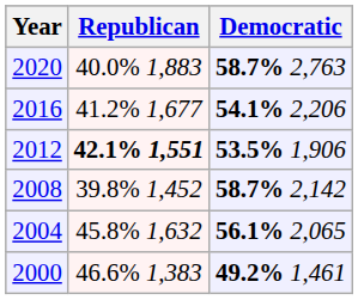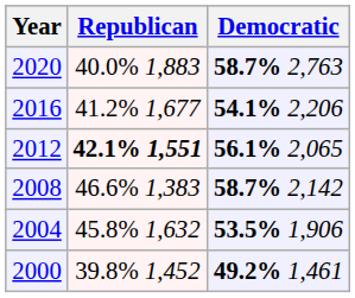 <table class="wikitable"  style="float:right; font-size:90%;">
 <tr style="background:lightgrey;">
 <th>Year</th>
 <th><a href='#'>Republican</a></th>
 <th><a href='#'>Democratic</a></th>
 </tr>
 <tr>
 <td style="text-align:center; background:#f0f0ff;"><a href='#'>2020</a></td>
 <td style="text-align:center; background:#fff3f3;">40.0% <em>1,883</em></td>
 <td style="text-align:center; background:#f0f0ff;"><strong>58.7%</strong> <em>2,763</em></td>
 </tr>
 <tr>
 <td style="text-align:center; background:#f0f0ff;"><a href='#'>2016</a></td>
 <td style="text-align:center; background:#fff3f3;">41.2% <em>1,677</em></td>
 <td style="text-align:center; background:#f0f0ff;"><strong>54.1%</strong> <em>2,206</em></td>
 </tr>
 <tr>
 <td style="text-align:center; background:#f0f0ff;"><a href='#'>2012</a></td>
 <td style="text-align:center; background:#fff3f3;"><strong>42.1% <em>1,551</em></strong></td>
-<td style="text-align:center; background:#f0f0ff;"><strong>53.5%</strong> <em>1,906</em></td>
+<td style="text-align:center; background:#f0f0ff;"><strong>56.1%</strong> <em>2,065</em></td>
 </tr>
 <tr>
 <td style="text-align:center; background:#f0f0ff;"><a href='#'>2008</a></td>
-<td style="text-align:center; background:#fff3f3;">39.8% <em>1,452</em></td>
+<td style="text-align:center; background:#fff3f3;">46.6% <em>1,383</em></td>
 <td style="text-align:center; background:#f0f0ff;"><strong>58.7%</strong> <em>2,142</em></td>
 </tr>
 <tr>
 <td style="text-align:center; background:#f0f0ff;"><a href='#'>2004</a></td>
 <td style="text-align:center; background:#fff3f3;">45.8% <em>1,632</em></td>
-<td style="text-align:center; background:#f0f0ff;"><strong>56.1%</strong> <em>2,065</em></td>
+<td style="text-align:center; background:#f0f0ff;"><strong>53.5%</strong> <em>1,906</em></td>
 </tr>
 <tr>
 <td style="text-align:center; background:#f0f0ff;"><a href='#'>2000</a></td>
-<td style="text-align:center; background:#fff3f3;">46.6% <em>1,383</em></td>
+<td style="text-align:center; background:#fff3f3;">39.8% <em>1,452</em></td>
 <td style="text-align:center; background:#f0f0ff;"><strong>49.2%</strong> <em>1,461</em></td>
 </tr>
 </table>
